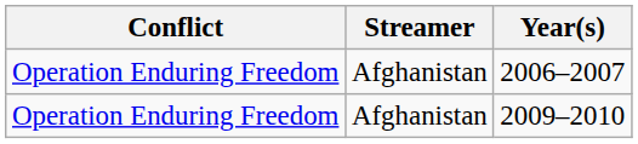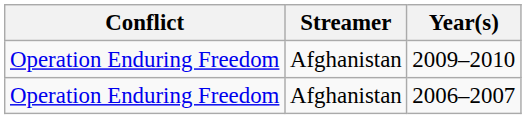 <table class=wikitable>
 <tr>
 <th>Conflict</th>
 <th>Streamer</th>
 <th>Year(s)</th>
 </tr>
 <tr>
 <td><a href='#'>Operation Enduring Freedom</a></td>
 <td>Afghanistan</td>
-<td>2006–2007</td>
+<td>2009–2010</td>
 </tr>
 <tr>
 <td><a href='#'>Operation Enduring Freedom</a></td>
 <td>Afghanistan</td>
-<td>2009–2010</td>
+<td>2006–2007</td>
 </tr>
 </table>
